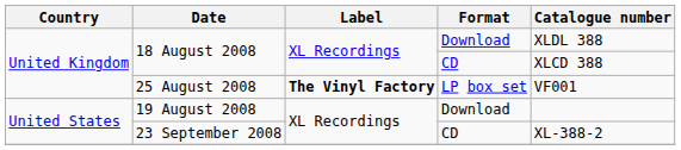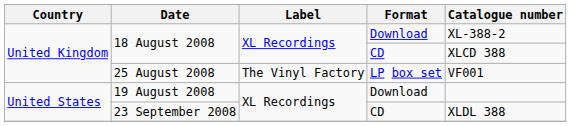 <table class="wikitable">
 <tr>
 <th>Country</th>
 <th>Date</th>
 <th>Label</th>
 <th>Format</th>
 <th>Catalogue number</th>
 </tr>
 <tr>
 <td rowspan="3"><a href='#'>United Kingdom</a></td>
 <td rowspan="2">18 August 2008</td>
 <td rowspan="2"><a href='#'>XL Recordings</a></td>
 <td><a href='#'>Download</a></td>
-<td>XLDL 388</td>
+<td>XL-388-2</td>
 </tr>
 <tr>
 <td><a href='#'>CD</a></td>
 <td>XLCD 388</td>
 </tr>
 <tr>
 <td>25 August 2008</td>
-<td><strong>The Vinyl Factory</strong></td>
+<td>The Vinyl Factory</td>
 <td><a href='#'>LP</a> <a href='#'>box set</a></td>
 <td>VF001</td>
 </tr>
 <tr>
 <td rowspan="2"><a href='#'>United States</a></td>
 <td>19 August 2008</td>
 <td rowspan="2">XL Recordings</td>
 <td>Download</td>
 <td></td>
 </tr>
 <tr>
 <td>23 September 2008</td>
 <td>CD</td>
-<td>XL-388-2</td>
+<td>XLDL 388</td>
 </tr>
 <tr>
 </tr>
 </table>
